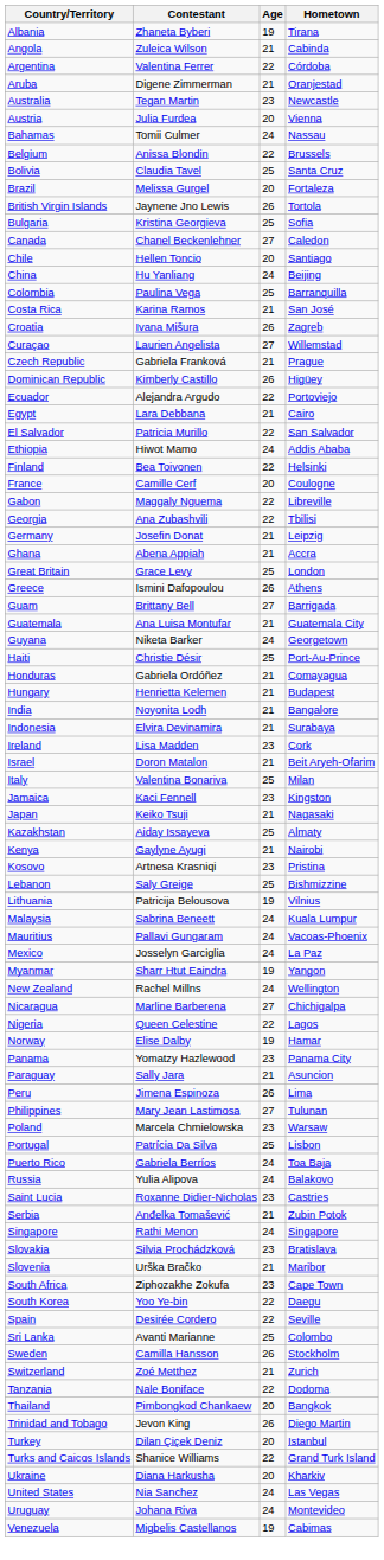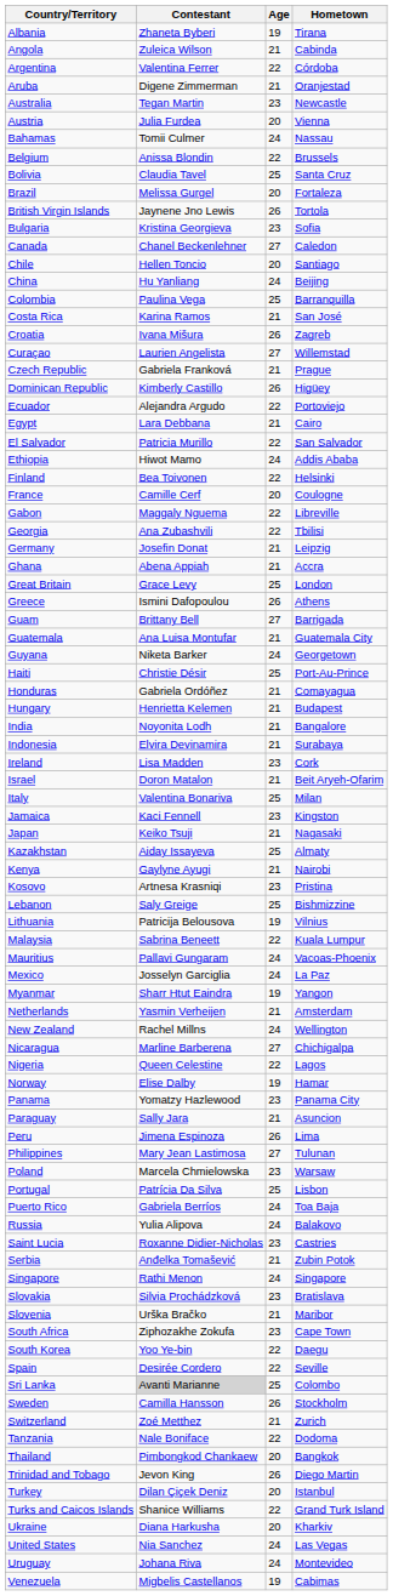 <table class="wikitable sortable" style="font-size: 95%;">
 <tr>
 <th>Country/Territory</th>
 <th>Contestant</th>
 <th>Age</th>
 <th>Hometown</th>
 </tr>
 <tr>
 <td> <a href='#'>Albania</a></td>
 <td><a href='#'>Zhaneta Byberi</a></td>
 <td>19</td>
 <td><a href='#'>Tirana</a></td>
 </tr>
 <tr>
 <td> <a href='#'>Angola</a></td>
 <td><a href='#'>Zuleica Wilson</a></td>
 <td>21</td>
 <td><a href='#'>Cabinda</a></td>
 </tr>
 <tr>
 <td> <a href='#'>Argentina</a></td>
 <td><a href='#'>Valentina Ferrer</a></td>
 <td>22</td>
 <td><a href='#'>Córdoba</a></td>
 </tr>
 <tr>
 <td> <a href='#'>Aruba</a></td>
 <td>Digene Zimmerman</td>
 <td>21</td>
 <td><a href='#'>Oranjestad</a></td>
 </tr>
 <tr>
 <td> <a href='#'>Australia</a></td>
 <td><a href='#'>Tegan Martin</a></td>
 <td>23</td>
 <td><a href='#'>Newcastle</a></td>
 </tr>
 <tr>
 <td> <a href='#'>Austria</a></td>
 <td><a href='#'>Julia Furdea</a></td>
 <td>20</td>
 <td><a href='#'>Vienna</a></td>
 </tr>
 <tr>
 <td> <a href='#'>Bahamas</a></td>
 <td>Tomii Culmer</td>
 <td>24</td>
 <td><a href='#'>Nassau</a></td>
 </tr>
 <tr>
 <td> <a href='#'>Belgium</a></td>
 <td><a href='#'>Anissa Blondin</a></td>
 <td>22</td>
 <td><a href='#'>Brussels</a></td>
 </tr>
 <tr>
 <td> <a href='#'>Bolivia</a></td>
 <td><a href='#'>Claudia Tavel</a></td>
 <td>25</td>
 <td><a href='#'>Santa Cruz</a></td>
 </tr>
 <tr>
 <td> <a href='#'>Brazil</a></td>
 <td><a href='#'>Melissa Gurgel</a></td>
 <td>20</td>
 <td><a href='#'>Fortaleza</a></td>
 </tr>
 <tr>
 <td> <a href='#'>British Virgin Islands</a></td>
 <td>Jaynene Jno Lewis</td>
 <td>26</td>
 <td><a href='#'>Tortola</a></td>
 </tr>
 <tr>
 <td> <a href='#'>Bulgaria</a></td>
 <td><a href='#'>Kristina Georgieva</a></td>
-<td>25</td>
+<td>23</td>
 <td><a href='#'>Sofia</a></td>
 </tr>
 <tr>
 <td> <a href='#'>Canada</a></td>
 <td><a href='#'>Chanel Beckenlehner</a></td>
 <td>27</td>
 <td><a href='#'>Caledon</a></td>
 </tr>
 <tr>
 <td> <a href='#'>Chile</a></td>
 <td><a href='#'>Hellen Toncio</a></td>
 <td>20</td>
 <td><a href='#'>Santiago</a></td>
 </tr>
 <tr>
 <td> <a href='#'>China</a></td>
 <td><a href='#'>Hu Yanliang</a></td>
 <td>24</td>
 <td><a href='#'>Beijing</a></td>
 </tr>
 <tr>
 <td> <a href='#'>Colombia</a></td>
 <td><a href='#'>Paulina Vega</a></td>
 <td>25</td>
 <td><a href='#'>Barranquilla</a></td>
 </tr>
 <tr>
 <td> <a href='#'>Costa Rica</a></td>
 <td><a href='#'>Karina Ramos</a></td>
 <td>21</td>
 <td><a href='#'>San José</a></td>
 </tr>
 <tr>
 <td> <a href='#'>Croatia</a></td>
 <td><a href='#'>Ivana Mišura</a></td>
 <td>26</td>
 <td><a href='#'>Zagreb</a></td>
 </tr>
 <tr>
 <td> <a href='#'>Curaçao</a></td>
 <td><a href='#'>Laurien Angelista</a></td>
 <td>27</td>
 <td><a href='#'>Willemstad</a></td>
 </tr>
 <tr>
 <td> <a href='#'>Czech Republic</a></td>
 <td>Gabriela Franková</td>
 <td>21</td>
 <td><a href='#'>Prague</a></td>
 </tr>
 <tr>
 <td> <a href='#'>Dominican Republic</a></td>
 <td><a href='#'>Kimberly Castillo</a></td>
 <td>26</td>
 <td><a href='#'>Higüey</a></td>
 </tr>
 <tr>
 <td> <a href='#'>Ecuador</a></td>
 <td>Alejandra Argudo</td>
 <td>22</td>
 <td><a href='#'>Portoviejo</a></td>
 </tr>
 <tr>
 <td> <a href='#'>Egypt</a></td>
 <td><a href='#'>Lara Debbana</a></td>
 <td>21</td>
 <td><a href='#'>Cairo</a></td>
 </tr>
 <tr>
 <td> <a href='#'>El Salvador</a></td>
 <td><a href='#'>Patricia Murillo</a></td>
 <td>22</td>
 <td><a href='#'>San Salvador</a></td>
 </tr>
 <tr>
 <td> <a href='#'>Ethiopia</a></td>
 <td>Hiwot Mamo</td>
 <td>24</td>
 <td><a href='#'>Addis Ababa</a></td>
 </tr>
 <tr>
 <td> <a href='#'>Finland</a></td>
 <td><a href='#'>Bea Toivonen</a></td>
 <td>22</td>
 <td><a href='#'>Helsinki</a></td>
 </tr>
 <tr>
 <td> <a href='#'>France</a></td>
 <td><a href='#'>Camille Cerf</a></td>
 <td>20</td>
 <td><a href='#'>Coulogne</a></td>
 </tr>
 <tr>
 <td> <a href='#'>Gabon</a></td>
 <td><a href='#'>Maggaly Nguema</a></td>
 <td>22</td>
 <td><a href='#'>Libreville</a></td>
 </tr>
 <tr>
 <td> <a href='#'>Georgia</a></td>
 <td><a href='#'>Ana Zubashvili</a></td>
 <td>22</td>
 <td><a href='#'>Tbilisi</a></td>
 </tr>
 <tr>
 <td> <a href='#'>Germany</a></td>
 <td><a href='#'>Josefin Donat</a></td>
 <td>21</td>
 <td><a href='#'>Leipzig</a></td>
 </tr>
 <tr>
 <td> <a href='#'>Ghana</a></td>
 <td><a href='#'>Abena Appiah</a></td>
 <td>21</td>
 <td><a href='#'>Accra</a></td>
 </tr>
 <tr>
 <td> <a href='#'>Great Britain</a></td>
 <td><a href='#'>Grace Levy</a></td>
 <td>25</td>
 <td><a href='#'>London</a></td>
 </tr>
 <tr>
 <td> <a href='#'>Greece</a></td>
 <td>Ismini Dafopoulou</td>
 <td>26</td>
 <td><a href='#'>Athens</a></td>
 </tr>
 <tr>
 <td> <a href='#'>Guam</a></td>
 <td><a href='#'>Brittany Bell</a></td>
 <td>27</td>
 <td><a href='#'>Barrigada</a></td>
 </tr>
 <tr>
 <td> <a href='#'>Guatemala</a></td>
 <td><a href='#'>Ana Luisa Montufar</a></td>
 <td>21</td>
 <td><a href='#'>Guatemala City</a></td>
 </tr>
 <tr>
 <td> <a href='#'>Guyana</a></td>
 <td>Niketa Barker</td>
 <td>24</td>
 <td><a href='#'>Georgetown</a></td>
 </tr>
 <tr>
 <td> <a href='#'>Haiti</a></td>
 <td><a href='#'>Christie Désir</a></td>
 <td>25</td>
 <td><a href='#'>Port-Au-Prince</a></td>
 </tr>
 <tr>
 <td> <a href='#'>Honduras</a></td>
 <td>Gabriela Ordóñez</td>
 <td>21</td>
 <td><a href='#'>Comayagua</a></td>
 </tr>
 <tr>
 <td> <a href='#'>Hungary</a></td>
 <td><a href='#'>Henrietta Kelemen</a></td>
 <td>21</td>
 <td><a href='#'>Budapest</a></td>
 </tr>
 <tr>
 <td> <a href='#'>India</a></td>
 <td><a href='#'>Noyonita Lodh</a></td>
 <td>21</td>
 <td><a href='#'>Bangalore</a></td>
 </tr>
 <tr>
 <td> <a href='#'>Indonesia</a></td>
 <td><a href='#'>Elvira Devinamira</a></td>
 <td>21</td>
 <td><a href='#'>Surabaya</a></td>
 </tr>
 <tr>
 <td> <a href='#'>Ireland</a></td>
 <td><a href='#'>Lisa Madden</a></td>
 <td>23</td>
 <td><a href='#'>Cork</a></td>
 </tr>
 <tr>
 <td> <a href='#'>Israel</a></td>
 <td><a href='#'>Doron Matalon</a></td>
 <td>21</td>
 <td><a href='#'>Beit Aryeh-Ofarim</a></td>
 </tr>
 <tr>
 <td> <a href='#'>Italy</a></td>
 <td><a href='#'>Valentina Bonariva</a></td>
 <td>25</td>
 <td><a href='#'>Milan</a></td>
 </tr>
 <tr>
 <td> <a href='#'>Jamaica</a></td>
 <td><a href='#'>Kaci Fennell</a></td>
 <td>23</td>
 <td><a href='#'>Kingston</a></td>
 </tr>
 <tr>
 <td> <a href='#'>Japan</a></td>
 <td><a href='#'>Keiko Tsuji</a></td>
 <td>21</td>
 <td><a href='#'>Nagasaki</a></td>
 </tr>
 <tr>
 <td> <a href='#'>Kazakhstan</a></td>
 <td><a href='#'>Aiday Issayeva</a></td>
 <td>25</td>
 <td><a href='#'>Almaty</a></td>
 </tr>
 <tr>
 <td> <a href='#'>Kenya</a></td>
 <td><a href='#'>Gaylyne Ayugi</a></td>
 <td>21</td>
 <td><a href='#'>Nairobi</a></td>
 </tr>
 <tr>
 <td> <a href='#'>Kosovo</a></td>
 <td>Artnesa Krasniqi</td>
 <td>23</td>
 <td><a href='#'>Pristina</a></td>
 </tr>
 <tr>
 <td> <a href='#'>Lebanon</a></td>
 <td><a href='#'>Saly Greige</a></td>
 <td>25</td>
 <td><a href='#'>Bishmizzine</a></td>
 </tr>
 <tr>
 <td> <a href='#'>Lithuania</a></td>
 <td>Patricija Belousova</td>
 <td>19</td>
 <td><a href='#'>Vilnius</a></td>
 </tr>
 <tr>
 <td> <a href='#'>Malaysia</a></td>
 <td><a href='#'>Sabrina Beneett</a></td>
-<td>24</td>
+<td>22</td>
 <td><a href='#'>Kuala Lumpur</a></td>
 </tr>
 <tr>
 <td> <a href='#'>Mauritius</a></td>
 <td><a href='#'>Pallavi Gungaram</a></td>
 <td>24</td>
 <td><a href='#'>Vacoas-Phoenix</a></td>
 </tr>
 <tr>
 <td> <a href='#'>Mexico</a></td>
 <td>Josselyn Garciglia</td>
 <td>24</td>
 <td><a href='#'>La Paz</a></td>
 </tr>
 <tr>
 <td> <a href='#'>Myanmar</a></td>
 <td><a href='#'>Sharr Htut Eaindra</a></td>
 <td>19</td>
 <td><a href='#'>Yangon</a></td>
+</tr>
+<tr>
+<td> <a href='#'>Netherlands</a></td>
+<td><a href='#'>Yasmin Verheijen</a></td>
+<td>21</td>
+<td><a href='#'>Amsterdam</a></td>
 </tr>
 <tr>
 <td> <a href='#'>New Zealand</a></td>
 <td>Rachel Millns</td>
 <td>24</td>
 <td><a href='#'>Wellington</a></td>
 </tr>
 <tr>
 <td> <a href='#'>Nicaragua</a></td>
 <td><a href='#'>Marline Barberena</a></td>
 <td>27</td>
 <td><a href='#'>Chichigalpa</a></td>
 </tr>
 <tr>
 <td> <a href='#'>Nigeria</a></td>
 <td><a href='#'>Queen Celestine</a></td>
 <td>22</td>
 <td><a href='#'>Lagos</a></td>
 </tr>
 <tr>
 <td> <a href='#'>Norway</a></td>
 <td><a href='#'>Elise Dalby</a></td>
 <td>19</td>
 <td><a href='#'>Hamar</a></td>
 </tr>
 <tr>
 <td> <a href='#'>Panama</a></td>
 <td>Yomatzy Hazlewood</td>
 <td>23</td>
 <td><a href='#'>Panama City</a></td>
 </tr>
 <tr>
 <td> <a href='#'>Paraguay</a></td>
 <td><a href='#'>Sally Jara</a></td>
 <td>21</td>
 <td><a href='#'>Asuncion</a></td>
 </tr>
 <tr>
 <td> <a href='#'>Peru</a></td>
 <td><a href='#'>Jimena Espinoza</a></td>
 <td>26</td>
 <td><a href='#'>Lima</a></td>
 </tr>
 <tr>
 <td> <a href='#'>Philippines</a></td>
 <td><a href='#'>Mary Jean Lastimosa</a></td>
 <td>27</td>
 <td><a href='#'>Tulunan</a></td>
 </tr>
 <tr>
 <td> <a href='#'>Poland</a></td>
 <td>Marcela Chmielowska</td>
 <td>23</td>
 <td><a href='#'>Warsaw</a></td>
 </tr>
 <tr>
 <td> <a href='#'>Portugal</a></td>
 <td><a href='#'>Patrícia Da Silva</a></td>
 <td>25</td>
 <td><a href='#'>Lisbon</a></td>
 </tr>
 <tr>
 <td> <a href='#'>Puerto Rico</a></td>
 <td><a href='#'>Gabriela Berríos</a></td>
 <td>24</td>
 <td><a href='#'>Toa Baja</a></td>
 </tr>
 <tr>
 <td> <a href='#'>Russia</a></td>
 <td>Yulia Alipova</td>
 <td>24</td>
 <td><a href='#'>Balakovo</a></td>
 </tr>
 <tr>
 <td> <a href='#'>Saint Lucia</a></td>
 <td><a href='#'>Roxanne Didier-Nicholas</a></td>
 <td>23</td>
 <td><a href='#'>Castries</a></td>
 </tr>
 <tr>
 <td> <a href='#'>Serbia</a></td>
 <td><a href='#'>Anđelka Tomašević</a></td>
 <td>21</td>
 <td><a href='#'>Zubin Potok</a></td>
 </tr>
 <tr>
 <td> <a href='#'>Singapore</a></td>
 <td><a href='#'>Rathi Menon</a></td>
 <td>24</td>
 <td><a href='#'>Singapore</a></td>
 </tr>
 <tr>
 <td> <a href='#'>Slovakia</a></td>
 <td><a href='#'>Silvia Prochádzková</a></td>
 <td>23</td>
 <td><a href='#'>Bratislava</a></td>
 </tr>
 <tr>
 <td> <a href='#'>Slovenia</a></td>
 <td>Urška Bračko</td>
 <td>21</td>
 <td><a href='#'>Maribor</a></td>
 </tr>
 <tr>
 <td> <a href='#'>South Africa</a></td>
 <td>Ziphozakhe Zokufa</td>
 <td>23</td>
 <td><a href='#'>Cape Town</a></td>
 </tr>
 <tr>
 <td> <a href='#'>South Korea</a></td>
 <td><a href='#'>Yoo Ye-bin</a></td>
 <td>22</td>
 <td><a href='#'>Daegu</a></td>
 </tr>
 <tr>
 <td> <a href='#'>Spain</a></td>
 <td><a href='#'>Desirée Cordero</a></td>
 <td>22</td>
 <td><a href='#'>Seville</a></td>
 </tr>
 <tr>
 <td> <a href='#'>Sri Lanka</a></td>
-<td>Avanti Marianne</td>
+<td style="background: lightgrey;">Avanti Marianne</td>
 <td>25</td>
 <td><a href='#'>Colombo</a></td>
 </tr>
 <tr>
 <td> <a href='#'>Sweden</a></td>
 <td><a href='#'>Camilla Hansson</a></td>
 <td>26</td>
 <td><a href='#'>Stockholm</a></td>
 </tr>
 <tr>
 <td> <a href='#'>Switzerland</a></td>
 <td><a href='#'>Zoé Metthez</a></td>
 <td>21</td>
 <td><a href='#'>Zurich</a></td>
 </tr>
 <tr>
 <td> <a href='#'>Tanzania</a></td>
 <td><a href='#'>Nale Boniface</a></td>
 <td>22</td>
 <td><a href='#'>Dodoma</a></td>
 </tr>
 <tr>
 <td> <a href='#'>Thailand</a></td>
 <td><a href='#'>Pimbongkod Chankaew</a></td>
 <td>20</td>
 <td><a href='#'>Bangkok</a></td>
 </tr>
 <tr>
 <td> <a href='#'>Trinidad and Tobago</a></td>
 <td>Jevon King</td>
 <td>26</td>
 <td><a href='#'>Diego Martin</a></td>
 </tr>
 <tr>
 <td> <a href='#'>Turkey</a></td>
 <td><a href='#'>Dilan Çiçek Deniz</a></td>
 <td>20</td>
 <td><a href='#'>Istanbul</a></td>
 </tr>
 <tr>
 <td> <a href='#'>Turks and Caicos Islands</a></td>
 <td>Shanice Williams</td>
 <td>22</td>
 <td><a href='#'>Grand Turk Island</a></td>
 </tr>
 <tr>
 <td> <a href='#'>Ukraine</a></td>
 <td><a href='#'>Diana Harkusha</a></td>
 <td>20</td>
 <td><a href='#'>Kharkiv</a></td>
 </tr>
 <tr>
 <td> <a href='#'>United States</a></td>
 <td><a href='#'>Nia Sanchez</a></td>
 <td>24</td>
 <td><a href='#'>Las Vegas</a></td>
 </tr>
 <tr>
 <td> <a href='#'>Uruguay</a></td>
 <td><a href='#'>Johana Riva</a></td>
 <td>24</td>
 <td><a href='#'>Montevideo</a></td>
 </tr>
 <tr>
 <td> <a href='#'>Venezuela</a></td>
 <td><a href='#'>Migbelis Castellanos</a></td>
 <td>19</td>
 <td><a href='#'>Cabimas</a></td>
 </tr>
 </table>
